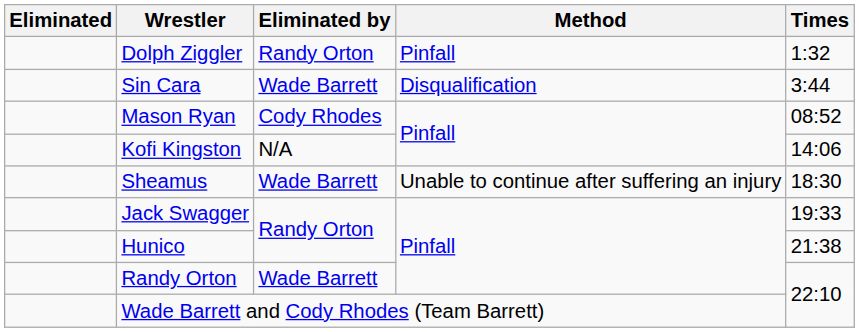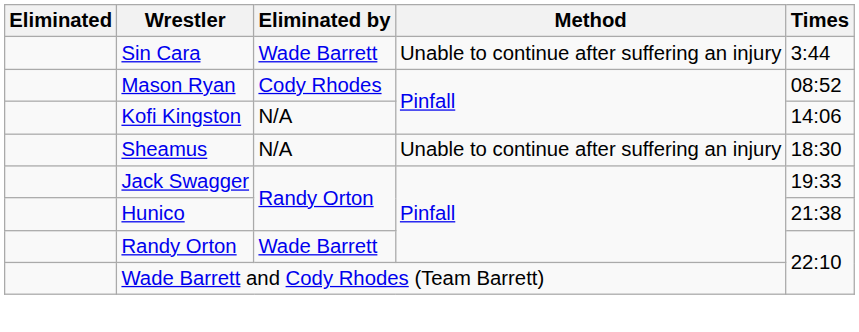 <table class="wikitable sortable">
 <tr>
 <th>Eliminated</th>
 <th>Wrestler</th>
 <th>Eliminated by</th>
 <th>Method</th>
 <th>Times</th>
 </tr>
 <tr>
 <td></td>
-<td><a href='#'>Dolph Ziggler</a></td>
-<td><a href='#'>Randy Orton</a></td>
-<td><a href='#'>Pinfall</a></td>
-<td>1:32</td>
-</tr>
-<tr>
-<td></td>
 <td><a href='#'>Sin Cara</a></td>
 <td><a href='#'>Wade Barrett</a></td>
-<td><a href='#'>Disqualification</a></td>
+<td>Unable to continue after suffering an injury</td>
 <td>3:44</td>
 </tr>
 <tr>
 <td></td>
 <td><a href='#'>Mason Ryan</a></td>
 <td><a href='#'>Cody Rhodes</a></td>
 <td rowspan=2><a href='#'>Pinfall</a></td>
 <td>08:52</td>
 </tr>
 <tr>
 <td></td>
 <td><a href='#'>Kofi Kingston</a></td>
 <td>N/A</td>
 <td>14:06</td>
 </tr>
 <tr>
 <td></td>
 <td><a href='#'>Sheamus</a></td>
-<td><a href='#'>Wade Barrett</a></td>
+<td>N/A</td>
 <td>Unable to continue after suffering an injury</td>
 <td>18:30</td>
 </tr>
 <tr>
 <td></td>
 <td><a href='#'>Jack Swagger</a></td>
 <td rowspan=2><a href='#'>Randy Orton</a></td>
 <td rowspan=3><a href='#'>Pinfall</a></td>
 <td>19:33</td>
 </tr>
 <tr>
 <td></td>
 <td><a href='#'>Hunico</a></td>
 <td>21:38</td>
 </tr>
 <tr>
 <td></td>
 <td><a href='#'>Randy Orton</a></td>
 <td><a href='#'>Wade Barrett</a></td>
 <td rowspan=2>22:10</td>
 </tr>
 <tr>
 <td></td>
 <td colspan="4"><a href='#'>Wade Barrett</a> and <a href='#'>Cody Rhodes</a> (Team Barrett)</td>
 </tr>
 </table>
